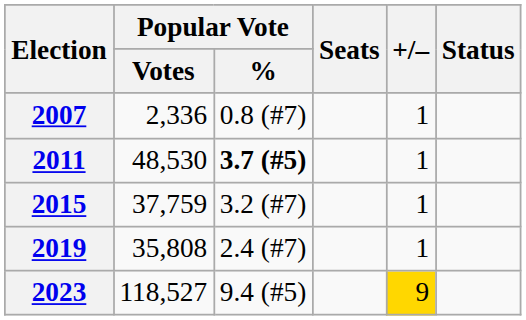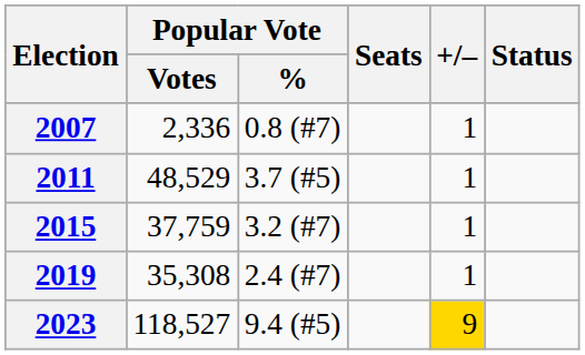 <table class="wikitable" style="font-size:97%; text-align:right;">
 <tr>
 <th rowspan=2>Election</th>
 <th colspan=2>Popular Vote</th>
 <th rowspan=2>Seats</th>
 <th rowspan=2>+/–</th>
 <th rowspan=2>Status</th>
 </tr>
 <tr>
 <th>Votes</th>
 <th>%</th>
 </tr>
 <tr>
 <th><a href='#'>2007</a></th>
 <td>2,336</td>
 <td>0.8 (#7)</td>
 <td></td>
 <td> 1</td>
 <td></td>
 </tr>
 <tr>
 <th><a href='#'>2011</a></th>
-<td>48,530</td>
-<td><strong>3.7 (#5)</strong></td>
+<td>48,529</td>
+<td>3.7 (#5)</td>
 <td></td>
 <td> 1</td>
 <td></td>
 </tr>
 <tr>
 <th><a href='#'>2015</a></th>
 <td>37,759</td>
 <td>3.2 (#7)</td>
 <td></td>
 <td> 1</td>
 <td></td>
 </tr>
 <tr>
 <th><a href='#'>2019</a></th>
-<td>35,808</td>
+<td>35,308</td>
 <td>2.4 (#7)</td>
 <td></td>
 <td> 1</td>
 <td></td>
 </tr>
 <tr>
 <th><a href='#'>2023</a></th>
 <td>118,527</td>
 <td>9.4 (#5)</td>
 <td></td>
 <td style="background: gold;"> 9</td>
 <td></td>
 </tr>
 </table>
